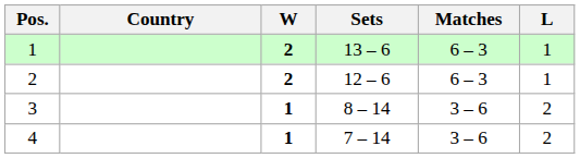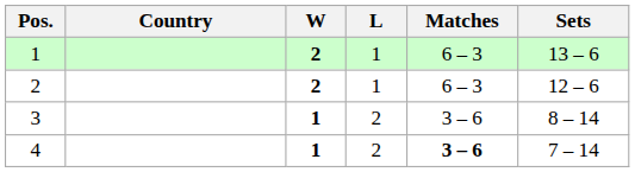 <table class="wikitable" style="text-align:center;">
 <tr>
 <th width=40>Pos.</th>
 <th width=165>Country</th>
 <th width=40>W</th>
+<th width=40>L</th>
+<th width=80>Matches</th>
 <th width=80>Sets</th>
-<th width=80>Matches</th>
-<th width=40>L</th>
 </tr>
 <tr style="background:#ccffcc;">
 <td>1</td>
 <td style="text-align:left;"></td>
 <td><strong>2</strong></td>
+<td>1</td>
+<td>6 – 3</td>
 <td>13 – 6</td>
-<td>6 – 3</td>
-<td>1</td>
 </tr>
 <tr style="background:#ffffff;">
 <td>2</td>
 <td style="text-align:left;"></td>
 <td><strong>2</strong></td>
+<td>1</td>
+<td>6 – 3</td>
 <td>12 – 6</td>
-<td>6 – 3</td>
-<td>1</td>
 </tr>
 <tr style="background:#ffffff;">
 <td>3</td>
 <td style="text-align:left;"></td>
 <td><strong>1</strong></td>
+<td>2</td>
+<td>3 – 6</td>
 <td>8 – 14</td>
-<td>3 – 6</td>
-<td>2</td>
 </tr>
 <tr style="background:#ffffff;">
 <td>4</td>
 <td style="text-align:left;"></td>
 <td><strong>1</strong></td>
+<td>2</td>
+<td><strong>3 – 6</strong></td>
 <td>7 – 14</td>
-<td>3 – 6</td>
-<td>2</td>
 </tr>
 </table>
